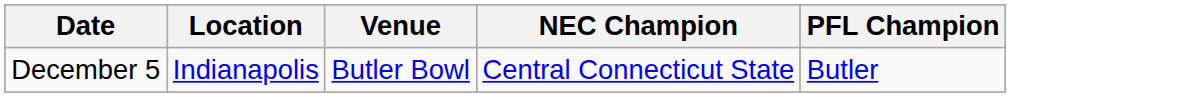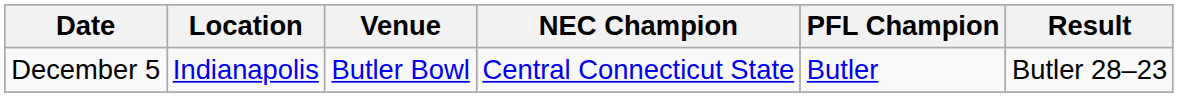 <table class="wikitable">
 <tr>
 <th>Date</th>
 <th>Location</th>
 <th>Venue</th>
 <th>NEC Champion</th>
 <th>PFL Champion</th>
+<th>Result</th>
 </tr>
 <tr>
 <td>December 5</td>
 <td><a href='#'>Indianapolis</a></td>
 <td><a href='#'>Butler Bowl</a></td>
 <td><a href='#'>Central Connecticut State</a></td>
 <td><a href='#'>Butler</a></td>
+<td>Butler 28–23</td>
 </tr>
 </table>
